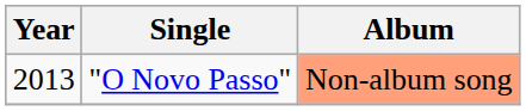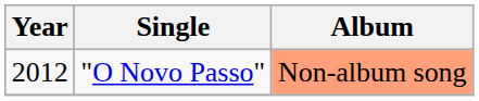 <table class="wikitable">
 <tr>
 <th>Year</th>
 <th>Single</th>
 <th>Album</th>
 </tr>
 <tr>
-<td>2013</td>
+<td>2012</td>
 <td>"<a href='#'>O Novo Passo</a>"</td>
 <td style="background: lightsalmon;">Non-album song</td>
 </tr>
 <tr>
 </tr>
 </table>
